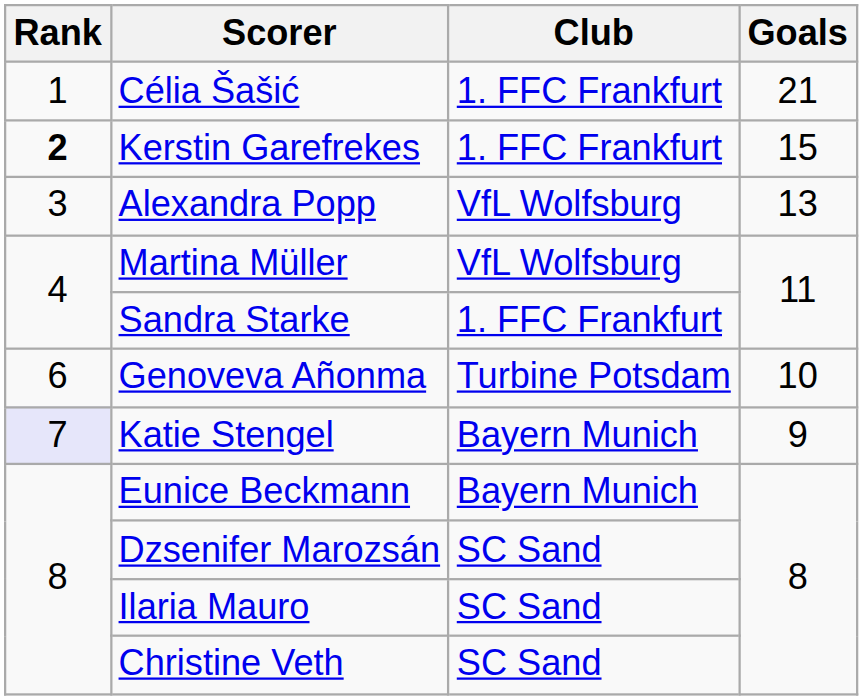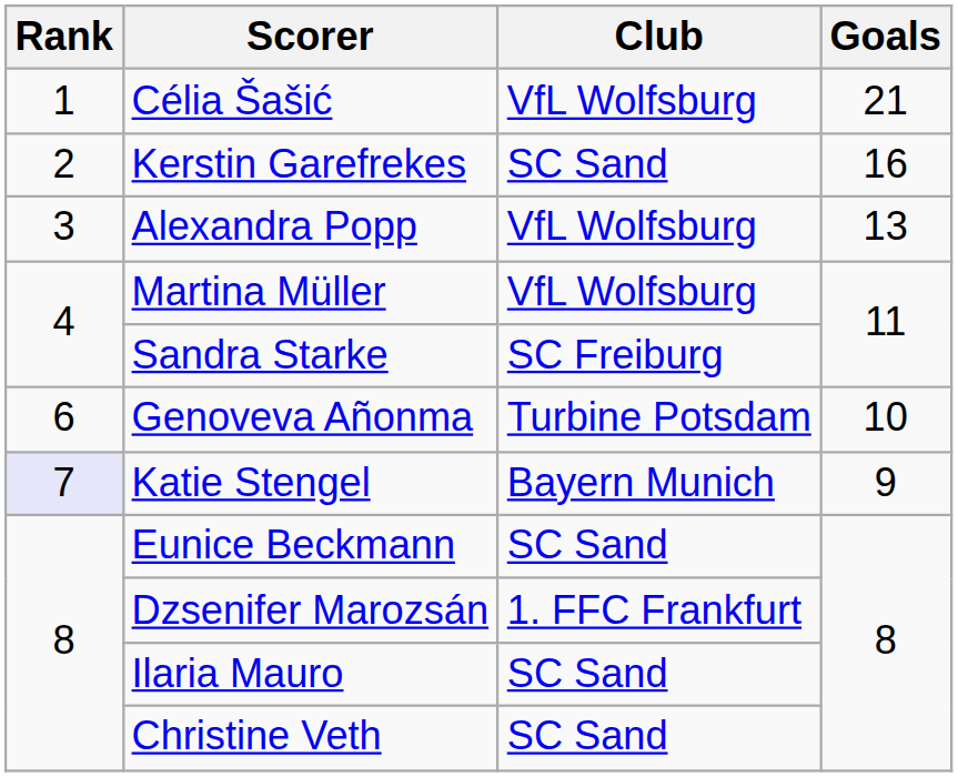 <table class="wikitable" style="text-align:center">
 <tr>
 <th>Rank</th>
 <th>Scorer</th>
 <th>Club</th>
 <th>Goals</th>
 </tr>
 <tr>
 <td>1</td>
 <td align="left"> <a href='#'>Célia Šašić</a></td>
-<td align="left"><a href='#'>1. FFC Frankfurt</a></td>
+<td align="left"><a href='#'>VfL Wolfsburg</a></td>
 <td>21</td>
 </tr>
 <tr>
-<td><strong>2</strong></td>
+<td>2</td>
 <td align="left"> <a href='#'>Kerstin Garefrekes</a></td>
-<td align="left"><a href='#'>1. FFC Frankfurt</a></td>
-<td>15</td>
+<td align="left"><a href='#'>SC Sand</a></td>
+<td>16</td>
 </tr>
 <tr>
 <td>3</td>
 <td align="left"> <a href='#'>Alexandra Popp</a></td>
 <td align="left"><a href='#'>VfL Wolfsburg</a></td>
 <td>13</td>
 </tr>
 <tr>
 <td rowspan=2>4</td>
 <td align="left"> <a href='#'>Martina Müller</a></td>
 <td align="left"><a href='#'>VfL Wolfsburg</a></td>
 <td rowspan=2>11</td>
 </tr>
 <tr>
 <td align="left"> <a href='#'>Sandra Starke</a></td>
-<td align="left"><a href='#'>1. FFC Frankfurt</a></td>
+<td align="left"><a href='#'>SC Freiburg</a></td>
 </tr>
 <tr>
 <td>6</td>
 <td align="left"> <a href='#'>Genoveva Añonma</a></td>
 <td align="left"><a href='#'>Turbine Potsdam</a></td>
 <td>10</td>
 </tr>
 <tr>
 <td style="background: lavender;">7</td>
 <td align="left"> <a href='#'>Katie Stengel</a></td>
 <td align="left"><a href='#'>Bayern Munich</a></td>
 <td>9</td>
 </tr>
 <tr>
 <td rowspan=4>8</td>
 <td align="left"> <a href='#'>Eunice Beckmann</a></td>
-<td align="left"><a href='#'>Bayern Munich</a></td>
+<td align="left"><a href='#'>SC Sand</a></td>
 <td rowspan=4>8</td>
 </tr>
 <tr>
 <td align="left"> <a href='#'>Dzsenifer Marozsán</a></td>
-<td align="left"><a href='#'>SC Sand</a></td>
+<td align="left"><a href='#'>1. FFC Frankfurt</a></td>
 </tr>
 <tr>
 <td align="left"> <a href='#'>Ilaria Mauro</a></td>
 <td align="left"><a href='#'>SC Sand</a></td>
 </tr>
 <tr>
 <td align="left"> <a href='#'>Christine Veth</a></td>
 <td align="left"><a href='#'>SC Sand</a></td>
 </tr>
 </table>
